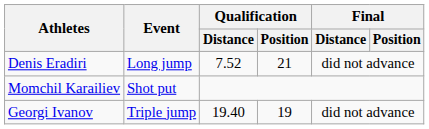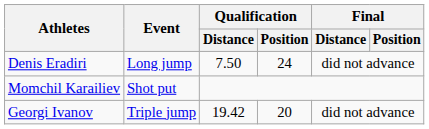 <table class=wikitable style="font-size:90%">
 <tr>
 <th rowspan="2">Athletes</th>
 <th rowspan="2">Event</th>
 <th colspan="2">Qualification</th>
 <th colspan="2">Final</th>
 </tr>
 <tr style="font-size:95%">
 <th>Distance</th>
 <th>Position</th>
 <th>Distance</th>
 <th>Position</th>
 </tr>
 <tr>
 <td><a href='#'>Denis Eradiri</a></td>
 <td><a href='#'>Long jump</a></td>
-<td align=center>7.52</td>
-<td align=center>21</td>
+<td align=center>7.50</td>
+<td align=center>24</td>
 <td align=center colspan=2>did not advance</td>
 </tr>
 <tr>
 <td><a href='#'>Momchil Karailiev</a></td>
 <td><a href='#'>Shot put</a></td>
 <td align=center colspan=4></td>
 </tr>
 <tr>
 <td><a href='#'>Georgi Ivanov</a></td>
 <td><a href='#'>Triple jump</a></td>
-<td align=center>19.40 </td>
-<td align=center>19</td>
+<td align=center>19.42 </td>
+<td align=center>20</td>
 <td align=center colspan=2>did not advance</td>
 </tr>
 </table>
